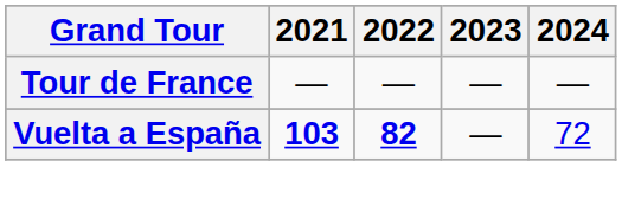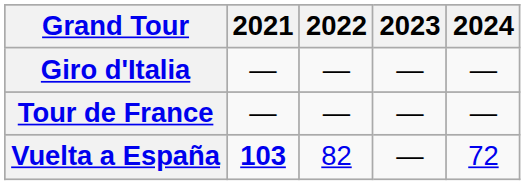 <table class="wikitable plainrowheaders">
 <tr>
 <th scope="col"><a href='#'>Grand Tour</a></th>
 <th scope="col">2021</th>
 <th scope="col">2022</th>
 <th scope="col">2023</th>
 <th scope="col">2024</th>
+</tr>
+<tr style="text-align:center;">
+<th scope="row"> <a href='#'>Giro d'Italia</a></th>
+<td>—</td>
+<td>—</td>
+<td>—</td>
+<td>—</td>
 </tr>
 <tr style="text-align:center;">
 <th scope="row"> <a href='#'>Tour de France</a></th>
 <td>—</td>
 <td>—</td>
 <td>—</td>
 <td>—</td>
 </tr>
 <tr style="text-align:center;">
 <th scope="row"> <a href='#'>Vuelta a España</a></th>
 <td><strong><a href='#'>103</a></strong></td>
-<td><strong><a href='#'>82</a></strong></td>
+<td><a href='#'>82</a></td>
 <td>—</td>
 <td><a href='#'>72</a></td>
 </tr>
 </table>
